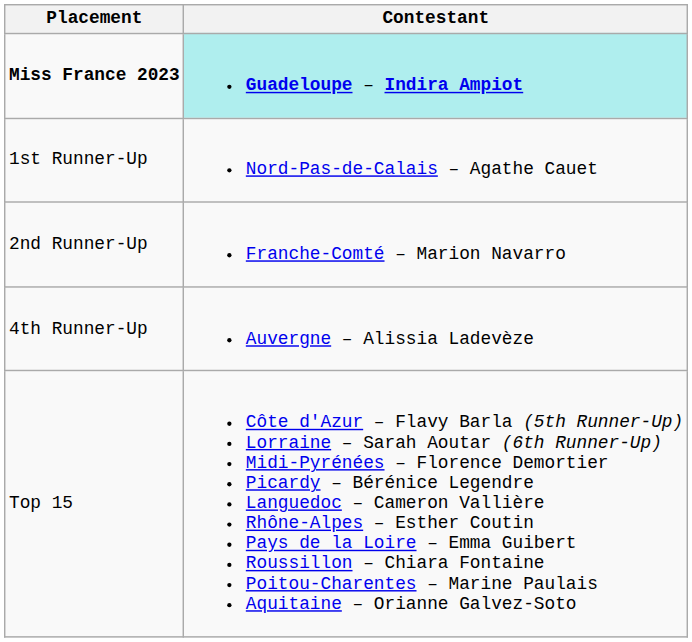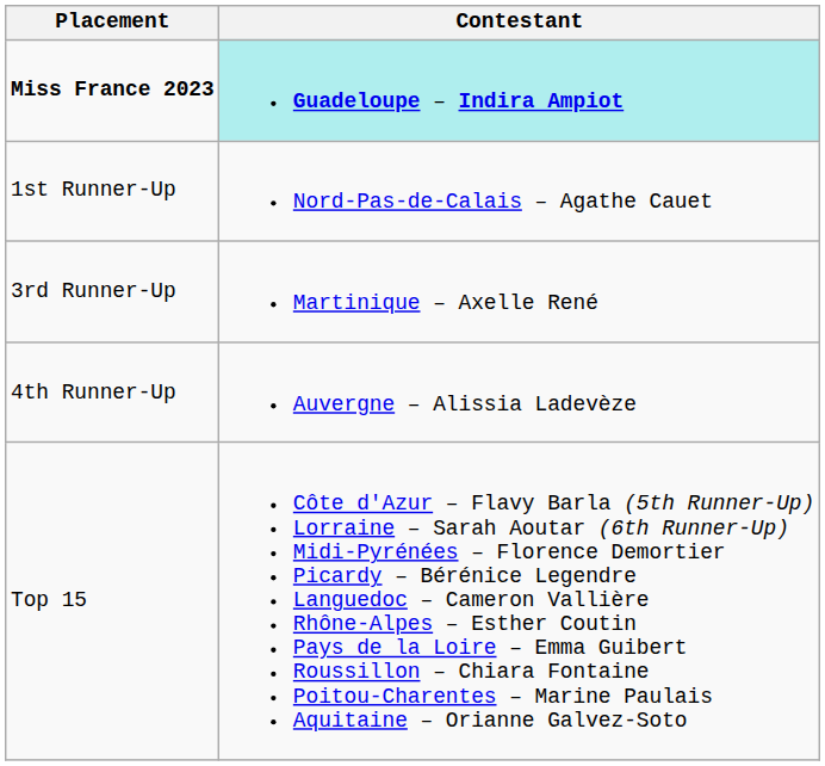 <table class="wikitable sortable" style="font-size: 95%;">
 <tr>
 <th>Placement</th>
 <th>Contestant</th>
 </tr>
 <tr>
 <td><strong>Miss France 2023</strong></td>
 <td style="background: paleturquoise;"><br><ul><li><strong> <a href='#'>Guadeloupe</a></strong> – <strong><a href='#'>Indira Ampiot</a></strong></li></ul></td>
 </tr>
 <tr>
 <td>1st Runner-Up</td>
 <td><br><ul><li> <a href='#'>Nord-Pas-de-Calais</a> – Agathe Cauet</li></ul></td>
 </tr>
 <tr>
-<td>2nd Runner-Up</td>
-<td><br><ul><li> <a href='#'>Franche-Comté</a> – Marion Navarro</li></ul></td>
+<td>3rd Runner-Up</td>
+<td><br><ul><li> <a href='#'>Martinique</a> – Axelle René</li></ul></td>
 </tr>
 <tr>
 <td>4th Runner-Up</td>
 <td><br><ul><li> <a href='#'>Auvergne</a> – Alissia Ladevèze</li></ul></td>
 </tr>
 <tr>
 <td>Top 15</td>
 <td><br><ul><li> <a href='#'>Côte d'Azur</a> – Flavy Barla <em>(5th Runner-Up)</em></li><li> <a href='#'>Lorraine</a> – Sarah Aoutar <em>(6th Runner-Up)</em></li><li> <a href='#'>Midi-Pyrénées</a> – Florence Demortier</li><li> <a href='#'>Picardy</a> – Bérénice Legendre</li><li> <a href='#'>Languedoc</a> – Cameron Vallière</li><li> <a href='#'>Rhône-Alpes</a> – Esther Coutin</li><li> <a href='#'>Pays de la Loire</a> – Emma Guibert</li><li> <a href='#'>Roussillon</a> – Chiara Fontaine</li><li> <a href='#'>Poitou-Charentes</a> – Marine Paulais</li><li> <a href='#'>Aquitaine</a> – Orianne Galvez-Soto</li></ul></td>
 </tr>
 </table>
